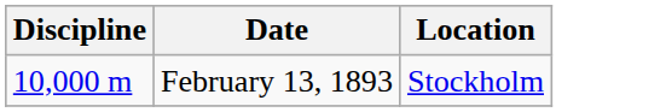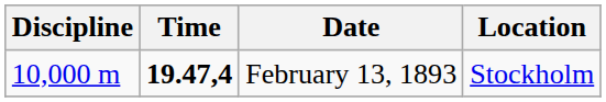 <table class='wikitable'>
 <tr>
 <th>Discipline</th>
+<th>Time</th>
 <th>Date</th>
 <th>Location</th>
 </tr>
 <tr>
 <td><a href='#'>10,000 m</a></td>
+<td><strong>19.47,4</strong></td>
 <td>February 13, 1893</td>
 <td align=left> <a href='#'>Stockholm</a></td>
 </tr>
 </table>
